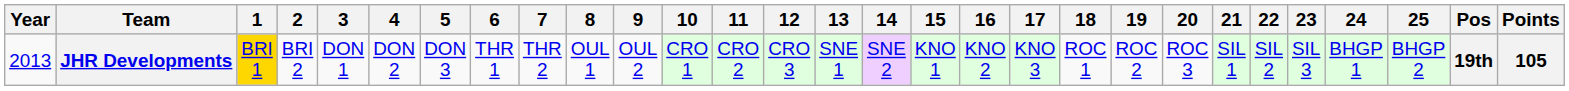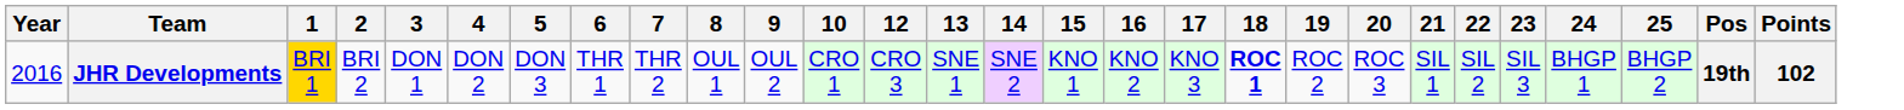 <table class="wikitable" style="text-align:center; font-size:85%">
 <tr>
 <th>Year</th>
 <th>Team</th>
 <th>1</th>
 <th>2</th>
 <th>3</th>
 <th>4</th>
 <th>5</th>
 <th>6</th>
 <th>7</th>
 <th>8</th>
 <th>9</th>
 <th>10</th>
-<th>11</th>
 <th>12</th>
 <th>13</th>
 <th>14</th>
 <th>15</th>
 <th>16</th>
 <th>17</th>
 <th>18</th>
 <th>19</th>
 <th>20</th>
 <th>21</th>
 <th>22</th>
 <th>23</th>
 <th>24</th>
 <th>25</th>
 <th>Pos</th>
 <th>Points</th>
 </tr>
 <tr>
-<td><a href='#'>2013</a></td>
+<td><a href='#'>2016</a></td>
 <th nowrap><a href='#'>JHR Developments</a></th>
 <td style="background: gold;"><a href='#'>BRI<br>1</a></td>
 <td><a href='#'>BRI<br>2</a></td>
 <td><a href='#'>DON<br>1</a></td>
 <td><a href='#'>DON<br>2</a></td>
 <td><a href='#'>DON<br>3</a></td>
 <td><a href='#'>THR<br>1</a></td>
 <td><a href='#'>THR<br>2</a></td>
 <td><a href='#'>OUL<br>1</a></td>
 <td><a href='#'>OUL<br>2</a></td>
 <td style="background:#DFFFDF;"><a href='#'>CRO<br>1</a><br></td>
-<td style="background:#DFFFDF;"><a href='#'>CRO<br>2</a><br></td>
 <td style="background:#DFFFDF;"><a href='#'>CRO<br>3</a><br></td>
 <td style="background:#DFFFDF;"><a href='#'>SNE<br>1</a><br></td>
 <td style="background:#EFCFFF;"><a href='#'>SNE<br>2</a><br></td>
 <td style="background:#DFFFDF;"><a href='#'>KNO<br>1</a><br></td>
 <td style="background:#DFFFDF;"><a href='#'>KNO<br>2</a><br></td>
 <td style="background:#DFFFDF;"><a href='#'>KNO<br>3</a><br></td>
-<td><a href='#'>ROC<br>1</a></td>
+<td><strong><a href='#'>ROC<br>1</a></strong></td>
 <td><a href='#'>ROC<br>2</a></td>
 <td><a href='#'>ROC<br>3</a></td>
 <td style="background:#DFFFDF;"><a href='#'>SIL<br>1</a><br></td>
 <td style="background:#DFFFDF;"><a href='#'>SIL<br>2</a><br></td>
 <td style="background:#DFFFDF;"><a href='#'>SIL<br>3</a><br></td>
 <td style="background:#DFFFDF;"><a href='#'>BHGP<br>1</a><br></td>
 <td style="background:#DFFFDF;"><a href='#'>BHGP<br>2</a><br></td>
 <th>19th</th>
-<th>105</th>
+<th>102</th>
 </tr>
 </table>
